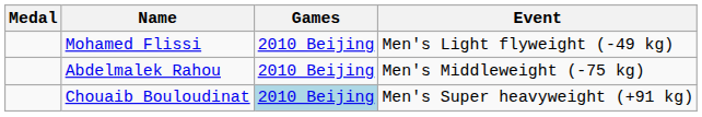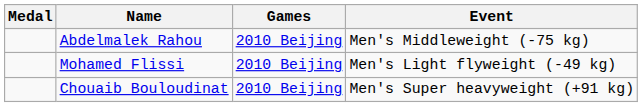 <table class="wikitable sortable">
 <tr>
 <th>Medal</th>
 <th>Name</th>
 <th>Games</th>
 <th>Event</th>
 </tr>
 <tr>
 <td></td>
+<td><a href='#'>Abdelmalek Rahou</a></td>
+<td> <a href='#'>2010 Beijing</a></td>
+<td>Men's Middleweight (-75 kg)</td>
+</tr>
+<tr>
+<td></td>
 <td><a href='#'>Mohamed Flissi</a></td>
 <td> <a href='#'>2010 Beijing</a></td>
 <td>Men's Light flyweight  (-49 kg)</td>
 </tr>
 <tr>
 <td></td>
-<td><a href='#'>Abdelmalek Rahou</a></td>
+<td><a href='#'>Chouaib Bouloudinat</a></td>
 <td> <a href='#'>2010 Beijing</a></td>
-<td>Men's Middleweight (-75 kg)</td>
-</tr>
-<tr>
-<td></td>
-<td><a href='#'>Chouaib Bouloudinat</a></td>
-<td style="background: lightblue;"> <a href='#'>2010 Beijing</a></td>
 <td>Men's Super heavyweight (+91 kg)</td>
 </tr>
 </table>
